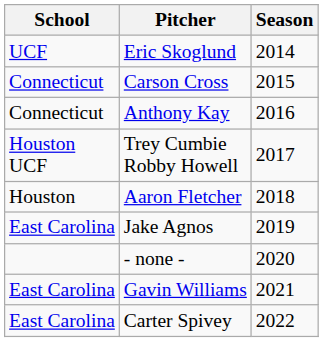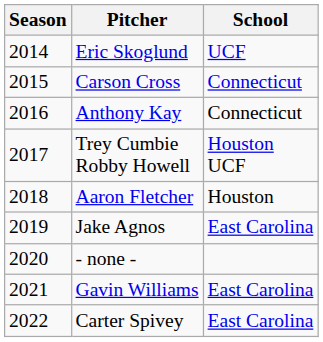 <table class="wikitable" border="1">
 <tr>
+<th>Season</th>
+<th>Pitcher</th>
 <th>School</th>
-<th>Pitcher</th>
-<th>Season</th>
 </tr>
 <tr>
+<td>2014</td>
+<td><a href='#'>Eric Skoglund</a></td>
 <td><a href='#'>UCF</a></td>
-<td><a href='#'>Eric Skoglund</a></td>
-<td>2014</td>
 </tr>
 <tr>
+<td>2015</td>
+<td><a href='#'>Carson Cross</a></td>
 <td><a href='#'>Connecticut</a></td>
-<td><a href='#'>Carson Cross</a></td>
-<td>2015</td>
 </tr>
 <tr>
+<td>2016</td>
+<td><a href='#'>Anthony Kay</a></td>
 <td>Connecticut</td>
-<td><a href='#'>Anthony Kay</a></td>
-<td>2016</td>
 </tr>
 <tr>
+<td>2017</td>
+<td>Trey Cumbie<br>Robby Howell</td>
 <td><a href='#'>Houston</a><br>UCF</td>
-<td>Trey Cumbie<br>Robby Howell</td>
-<td>2017</td>
 </tr>
 <tr>
+<td>2018</td>
+<td><a href='#'>Aaron Fletcher</a></td>
 <td>Houston</td>
-<td><a href='#'>Aaron Fletcher</a></td>
-<td>2018</td>
 </tr>
 <tr>
+<td>2019</td>
+<td>Jake Agnos</td>
 <td><a href='#'>East Carolina</a></td>
-<td>Jake Agnos</td>
-<td>2019</td>
 </tr>
 <tr>
+<td>2020</td>
+<td>- none -</td>
 <td></td>
-<td>- none -</td>
-<td>2020</td>
 </tr>
 <tr>
+<td>2021</td>
+<td><a href='#'>Gavin Williams</a></td>
 <td><a href='#'>East Carolina</a></td>
-<td><a href='#'>Gavin Williams</a></td>
-<td>2021</td>
 </tr>
 <tr>
+<td>2022</td>
+<td>Carter Spivey</td>
 <td><a href='#'>East Carolina</a></td>
-<td>Carter Spivey</td>
-<td>2022</td>
 </tr>
 </table>
